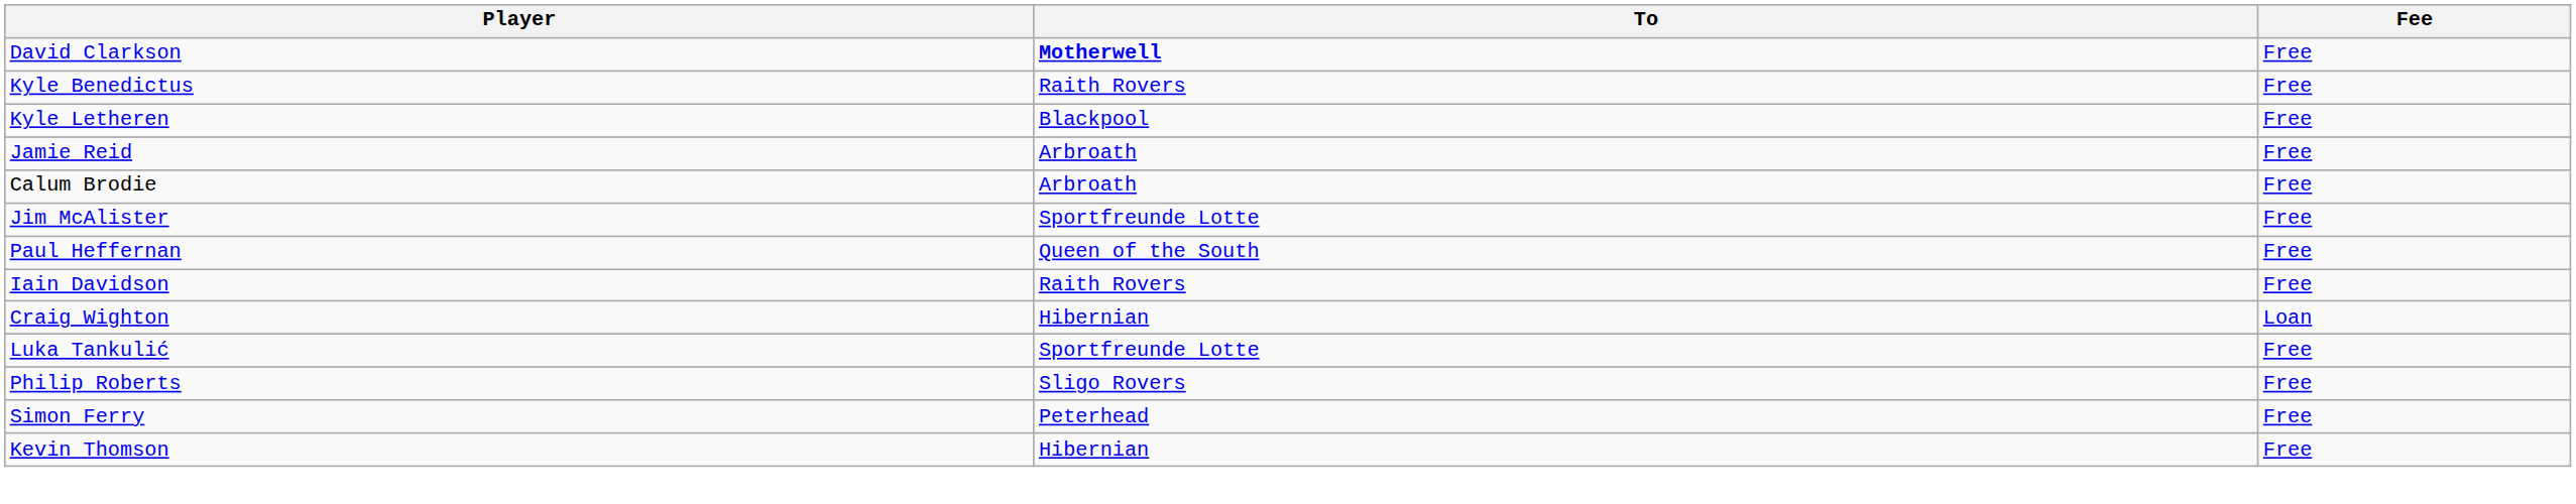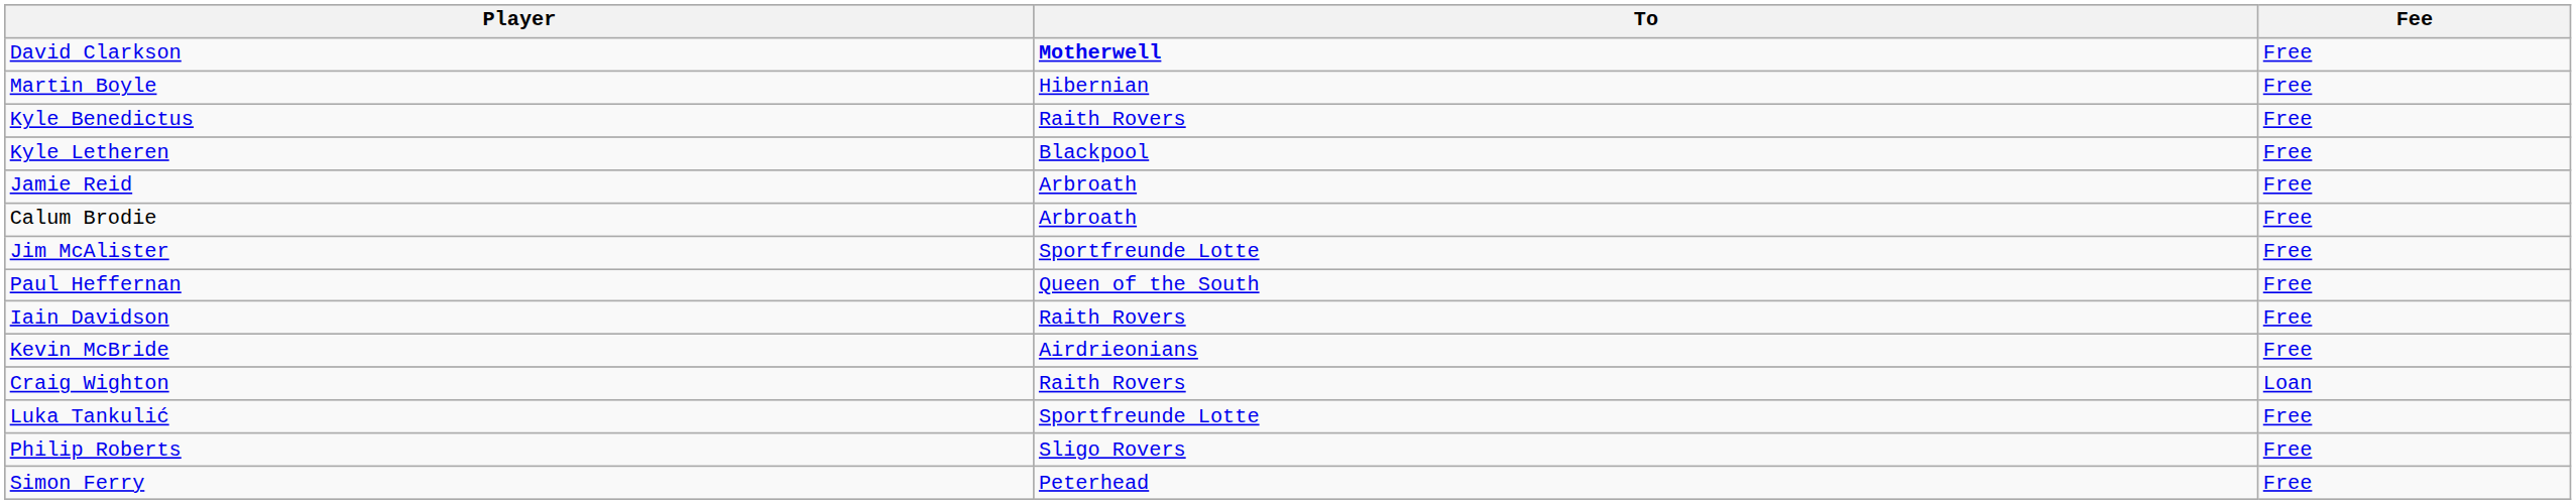 <table class="wikitable" style="text-align:center; font-size:95%;width:98%; text-align:left">
 <tr>
 <th>Player</th>
 <th>To</th>
 <th>Fee</th>
 </tr>
 <tr>
 <td> <a href='#'>David Clarkson</a></td>
 <td><strong> <a href='#'>Motherwell</a></strong></td>
+<td><a href='#'>Free</a></td>
+</tr>
+<tr>
+<td> <a href='#'>Martin Boyle</a></td>
+<td> <a href='#'>Hibernian</a></td>
 <td><a href='#'>Free</a></td>
 </tr>
 <tr>
 <td> <a href='#'>Kyle Benedictus</a></td>
 <td> <a href='#'>Raith Rovers</a></td>
 <td><a href='#'>Free</a></td>
 </tr>
 <tr>
 <td> <a href='#'>Kyle Letheren</a></td>
 <td> <a href='#'>Blackpool</a></td>
 <td><a href='#'>Free</a></td>
 </tr>
 <tr>
 <td> <a href='#'>Jamie Reid</a></td>
 <td> <a href='#'>Arbroath</a></td>
 <td><a href='#'>Free</a></td>
 </tr>
 <tr>
 <td> Calum Brodie</td>
 <td> <a href='#'>Arbroath</a></td>
 <td><a href='#'>Free</a></td>
 </tr>
 <tr>
 <td> <a href='#'>Jim McAlister</a></td>
 <td> <a href='#'>Sportfreunde Lotte</a></td>
 <td><a href='#'>Free</a></td>
 </tr>
 <tr>
 <td> <a href='#'>Paul Heffernan</a></td>
 <td> <a href='#'>Queen of the South</a></td>
 <td><a href='#'>Free</a></td>
 </tr>
 <tr>
 <td> <a href='#'>Iain Davidson</a></td>
 <td> <a href='#'>Raith Rovers</a></td>
 <td><a href='#'>Free</a></td>
 </tr>
 <tr>
+<td> <a href='#'>Kevin McBride</a></td>
+<td> <a href='#'>Airdrieonians</a></td>
+<td><a href='#'>Free</a></td>
+</tr>
+<tr>
 <td> <a href='#'>Craig Wighton</a></td>
-<td> <a href='#'>Hibernian</a></td>
+<td> <a href='#'>Raith Rovers</a></td>
 <td><a href='#'>Loan</a></td>
 </tr>
 <tr>
 <td> <a href='#'>Luka Tankulić</a></td>
 <td> <a href='#'>Sportfreunde Lotte</a></td>
 <td><a href='#'>Free</a></td>
 </tr>
 <tr>
 <td> <a href='#'>Philip Roberts</a></td>
 <td> <a href='#'>Sligo Rovers</a></td>
 <td><a href='#'>Free</a></td>
 </tr>
 <tr>
 <td> <a href='#'>Simon Ferry</a></td>
 <td> <a href='#'>Peterhead</a></td>
 <td><a href='#'>Free</a></td>
 </tr>
-<tr>
-<td> <a href='#'>Kevin Thomson</a></td>
-<td> <a href='#'>Hibernian</a></td>
-<td><a href='#'>Free</a></td>
-</tr>
 </table>
